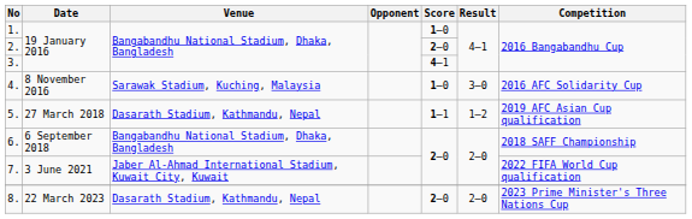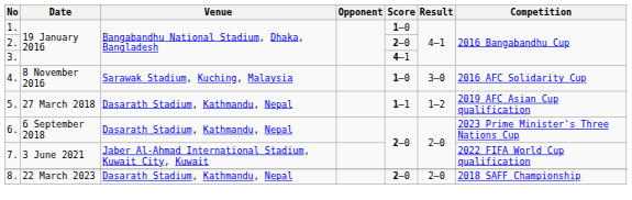 <table class="wikitable" style="font-size:100%;">
 <tr>
 <th>No</th>
 <th>Date</th>
 <th>Venue</th>
 <th>Opponent</th>
 <th>Score</th>
 <th>Result</th>
 <th>Competition</th>
 </tr>
 <tr>
 <td>1.</td>
 <td rowspan="3">19 January 2016</td>
 <td rowspan="3"><a href='#'>Bangabandhu National Stadium</a>, <a href='#'>Dhaka</a>, <a href='#'>Bangladesh</a></td>
 <td rowspan="3"></td>
 <td align=center><strong>1</strong>–0</td>
 <td rowspan="3" style="text-align:center">4–1</td>
 <td rowspan="3"><a href='#'>2016 Bangabandhu Cup</a></td>
 </tr>
 <tr>
 <td>2.</td>
 <td align=center><strong>2</strong>–0</td>
 </tr>
 <tr>
 <td>3.</td>
 <td align=center><strong>4</strong>–1</td>
 </tr>
 <tr>
 <td>4.</td>
 <td>8 November 2016</td>
 <td><a href='#'>Sarawak Stadium</a>, <a href='#'>Kuching</a>, <a href='#'>Malaysia</a></td>
 <td></td>
 <td align=center><strong>1</strong>–0</td>
 <td align=center>3–0</td>
 <td><a href='#'>2016 AFC Solidarity Cup</a></td>
 </tr>
 <tr>
 <td>5.</td>
 <td>27 March 2018</td>
 <td><a href='#'>Dasarath Stadium</a>, <a href='#'>Kathmandu</a>, <a href='#'>Nepal</a></td>
 <td></td>
 <td align=center><strong>1</strong>–1</td>
 <td align=center>1–2</td>
 <td><a href='#'>2019 AFC Asian Cup qualification</a></td>
 </tr>
 <tr>
 <td>6.</td>
 <td>6 September 2018</td>
-<td><a href='#'>Bangabandhu National Stadium</a>, <a href='#'>Dhaka</a>, <a href='#'>Bangladesh</a></td>
+<td><a href='#'>Dasarath Stadium</a>, <a href='#'>Kathmandu</a>, <a href='#'>Nepal</a></td>
 <td></td>
 <td rowspan="2" align=center><strong>2</strong>–0</td>
 <td rowspan="2" align=center>2–0</td>
-<td><a href='#'>2018 SAFF Championship</a></td>
+<td><a href='#'>2023 Prime Minister's Three Nations Cup</a></td>
 </tr>
 <tr>
 <td>7.</td>
 <td>3 June 2021</td>
 <td><a href='#'>Jaber Al-Ahmad International Stadium</a>, <a href='#'>Kuwait City</a>, <a href='#'>Kuwait</a></td>
 <td></td>
 <td><a href='#'>2022 FIFA World Cup qualification</a></td>
 </tr>
 <tr>
 </tr>
 <tr>
 <td>8.</td>
 <td>22 March 2023</td>
 <td><a href='#'>Dasarath Stadium</a>, <a href='#'>Kathmandu</a>, <a href='#'>Nepal</a></td>
 <td></td>
 <td align=center><strong>2</strong>–0</td>
 <td align=center>2–0</td>
-<td><a href='#'>2023 Prime Minister's Three Nations Cup</a></td>
+<td><a href='#'>2018 SAFF Championship</a></td>
 </tr>
 </table>
